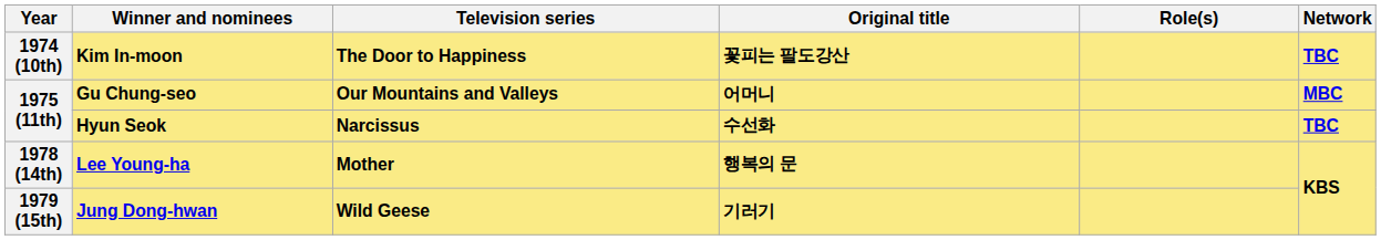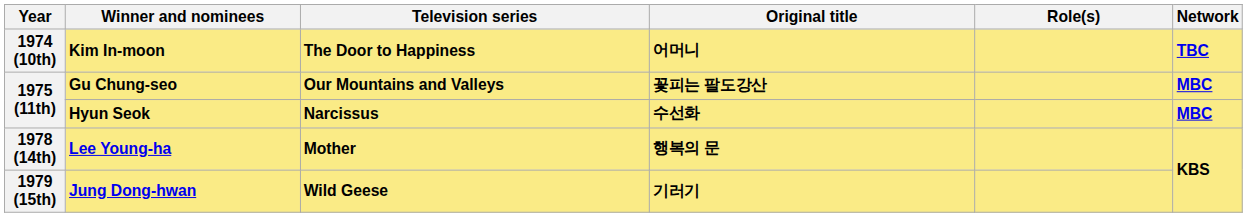 <table class="wikitable" style="width:100%;" cellpadding="6">
 <tr>
 <th style="width:5%;">Year</th>
 <th style="width:20%;">Winner and nominees</th>
 <th style="width:30%;">Television series</th>
 <th style="width:28%;">Original title</th>
 <th style="width:20%;">Role(s)</th>
 <th style="width:5%;">Network</th>
 </tr>
 <tr>
 <th>1974<br>(10th)</th>
 <td style="background:#FAEB86;"><strong>Kim In-moon </strong></td>
 <td style="background:#FAEB86;"><strong>The Door to Happiness</strong></td>
-<td style="background:#FAEB86;"><strong>꽃피는 팔도강산</strong></td>
+<td style="background:#FAEB86;"><strong>어머니</strong></td>
 <td style="background:#FAEB86;"></td>
 <td style="background:#FAEB86;"><strong><a href='#'>TBC</a></strong></td>
 </tr>
 <tr>
 <th rowspan="2">1975<br>(11th)</th>
 <td style="background:#FAEB86;"><strong>Gu Chung-seo </strong></td>
 <td style="background:#FAEB86;"><strong>Our Mountains and Valleys</strong></td>
-<td style="background:#FAEB86;"><strong>어머니</strong></td>
+<td style="background:#FAEB86;"><strong>꽃피는 팔도강산</strong></td>
 <td style="background:#FAEB86;"></td>
 <td style="background:#FAEB86;"><strong><a href='#'>MBC</a></strong></td>
 </tr>
 <tr>
 <td style="background:#FAEB86;"><strong>Hyun Seok </strong></td>
 <td style="background:#FAEB86;"><strong>Narcissus</strong></td>
 <td style="background:#FAEB86;"><strong>수선화</strong></td>
 <td style="background:#FAEB86;"></td>
-<td style="background:#FAEB86;"><strong><a href='#'>TBC</a></strong></td>
+<td style="background:#FAEB86;"><strong><a href='#'>MBC</a></strong></td>
 </tr>
 <tr>
 <th>1978<br>(14th)</th>
 <td style="background:#FAEB86;"><strong><a href='#'>Lee Young-ha</a> </strong></td>
 <td style="background:#FAEB86;"><strong>Mother</strong></td>
 <td style="background:#FAEB86;"><strong>행복의 문</strong></td>
 <td style="background:#FAEB86;"></td>
 <td rowspan="2" style="background:#FAEB86;"><strong>KBS</strong></td>
 </tr>
 <tr>
 <th>1979<br>(15th)</th>
 <td rowspan="2" style="background:#FAEB86;"><strong><a href='#'>Jung Dong-hwan</a> </strong></td>
 <td style="background:#FAEB86;"><strong>Wild Geese</strong></td>
 <td style="background:#FAEB86;"><strong>기러기</strong></td>
 <td style="background:#FAEB86;"></td>
 </tr>
 </table>
